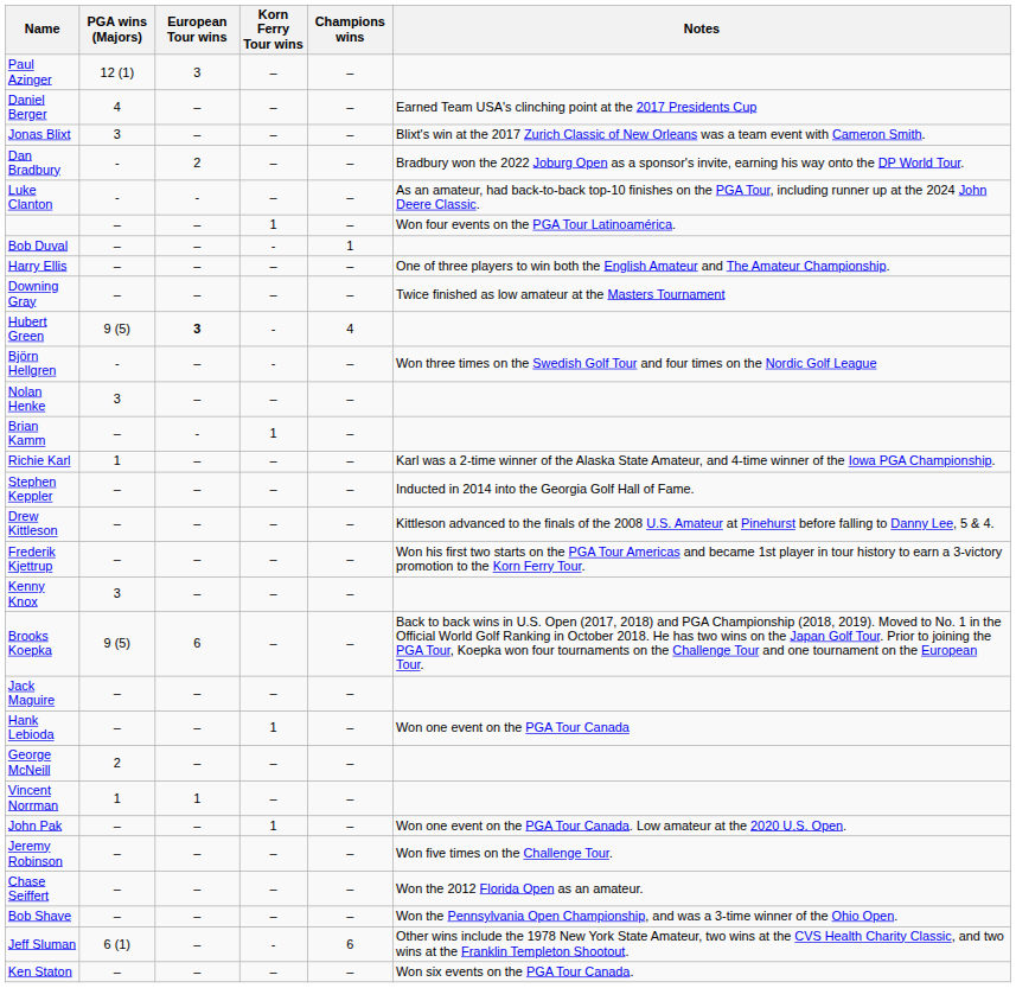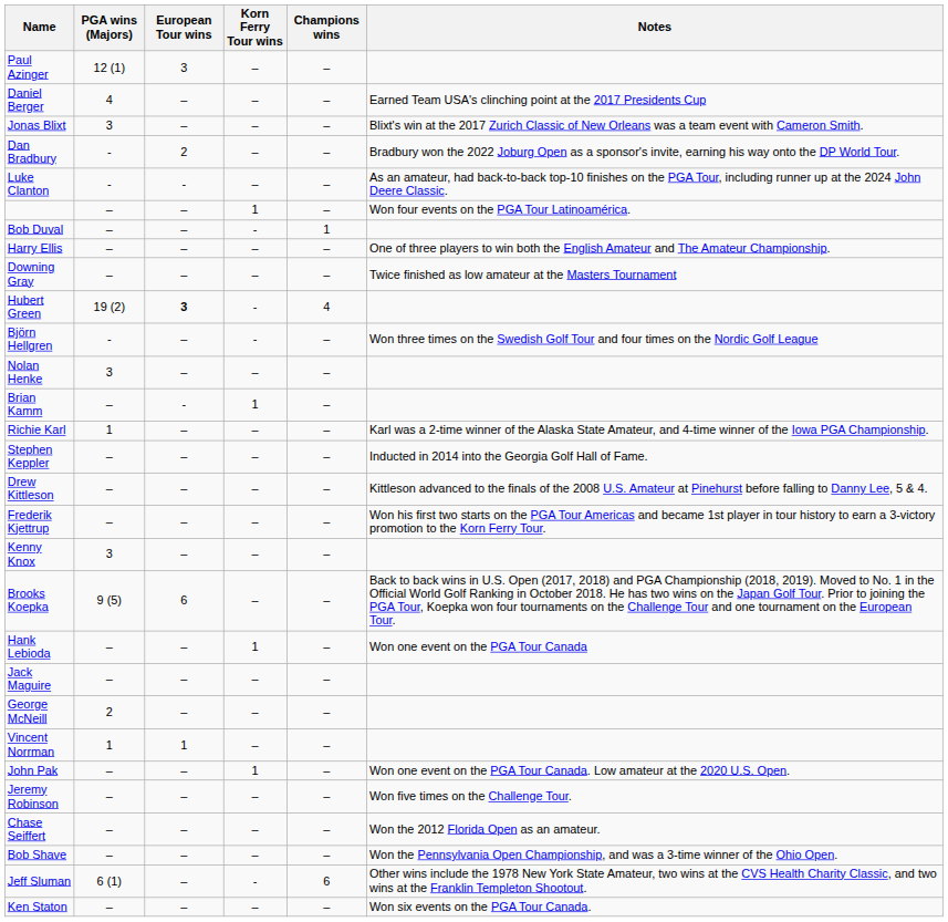 <table class="wikitable sortable" style=text-align:center>
 <tr>
 <th>Name</th>
 <th data-sort-type="number">PGA wins (Majors)</th>
 <th data-sort-type="number">European Tour wins</th>
 <th data-sort-type="number">Korn Ferry Tour wins</th>
 <th data-sort-type="number">Champions wins</th>
 <th>Notes</th>
 </tr>
 <tr>
 <td align=left><a href='#'>Paul Azinger</a></td>
 <td>12 (1)</td>
 <td>3</td>
 <td>–</td>
 <td>–</td>
 <td align=left></td>
 </tr>
 <tr>
 <td align=left><a href='#'>Daniel Berger</a></td>
 <td>4</td>
 <td>–</td>
 <td>–</td>
 <td>–</td>
 <td align=left>Earned Team USA's clinching point at the <a href='#'>2017 Presidents Cup</a></td>
 </tr>
 <tr>
 <td align=left><a href='#'>Jonas Blixt</a></td>
 <td>3</td>
 <td>–</td>
 <td>–</td>
 <td>–</td>
 <td align=left>Blixt's win at the 2017 <a href='#'>Zurich Classic of New Orleans</a> was a team event with <a href='#'>Cameron Smith</a>.</td>
 </tr>
 <tr>
 <td align=left><a href='#'>Dan Bradbury</a></td>
 <td>-</td>
 <td>2</td>
 <td>–</td>
 <td>–</td>
 <td align=left>Bradbury won the 2022 <a href='#'>Joburg Open</a> as a sponsor's invite, earning his way onto the <a href='#'>DP World Tour</a>.</td>
 </tr>
 <tr>
 <td align=left><a href='#'>Luke Clanton</a></td>
 <td>-</td>
 <td>-</td>
 <td>–</td>
 <td>–</td>
 <td align=left>As an amateur, had back-to-back top-10 finishes on the <a href='#'>PGA Tour</a>, including runner up at the 2024 <a href='#'>John Deere Classic</a>.</td>
 </tr>
 <tr>
 <td align=left></td>
 <td>–</td>
 <td>–</td>
 <td>1</td>
 <td>–</td>
 <td align=left>Won four events on the <a href='#'>PGA Tour Latinoamérica</a>.</td>
 </tr>
 <tr>
 <td align=left><a href='#'>Bob Duval</a></td>
 <td>–</td>
 <td>–</td>
 <td>-</td>
 <td>1</td>
 <td align=left></td>
 </tr>
 <tr>
 <td align=left><a href='#'>Harry Ellis</a></td>
 <td>–</td>
 <td>–</td>
 <td>–</td>
 <td>–</td>
 <td align=left>One of three players to win both the <a href='#'>English Amateur</a> and <a href='#'>The Amateur Championship</a>.</td>
 </tr>
 <tr>
 <td align=left><a href='#'>Downing Gray</a></td>
 <td>–</td>
 <td>–</td>
 <td>–</td>
 <td>–</td>
 <td align=left>Twice finished as low amateur at the <a href='#'>Masters Tournament</a></td>
 </tr>
 <tr>
 <td align=left><a href='#'>Hubert Green</a></td>
-<td>9 (5)</td>
+<td>19 (2)</td>
 <td><strong>3</strong></td>
 <td>-</td>
 <td>4</td>
 <td align=left></td>
 </tr>
 <tr>
 <td align=left><a href='#'>Björn Hellgren</a></td>
 <td>-</td>
 <td>–</td>
 <td>-</td>
 <td>–</td>
 <td align=left>Won three times on the <a href='#'>Swedish Golf Tour</a> and four times on the <a href='#'>Nordic Golf League</a></td>
 </tr>
 <tr>
 <td align=left><a href='#'>Nolan Henke</a></td>
 <td>3</td>
 <td>–</td>
 <td>–</td>
 <td>–</td>
 <td align=left></td>
 </tr>
 <tr>
 <td align=left><a href='#'>Brian Kamm</a></td>
 <td>–</td>
 <td>-</td>
 <td>1</td>
 <td>–</td>
 <td align=left></td>
 </tr>
 <tr>
 <td align=left><a href='#'>Richie Karl</a></td>
 <td>1</td>
 <td>–</td>
 <td>–</td>
 <td>–</td>
 <td align=left>Karl was a 2-time winner of the Alaska State Amateur, and 4-time winner of the <a href='#'>Iowa PGA Championship</a>.</td>
 </tr>
 <tr>
 <td align=left><a href='#'>Stephen Keppler</a></td>
 <td>–</td>
 <td>–</td>
 <td>–</td>
 <td>–</td>
 <td align=left>Inducted in 2014 into the Georgia Golf Hall of Fame.</td>
 </tr>
 <tr>
 <td align=left><a href='#'>Drew Kittleson</a></td>
 <td>–</td>
 <td>–</td>
 <td>–</td>
 <td>–</td>
 <td align=left>Kittleson advanced to the finals of the 2008 <a href='#'>U.S. Amateur</a> at <a href='#'>Pinehurst</a> before falling to <a href='#'>Danny Lee</a>, 5 & 4.</td>
 </tr>
 <tr>
 <td align=left><a href='#'>Frederik Kjettrup</a></td>
 <td>–</td>
 <td>–</td>
 <td>–</td>
 <td>–</td>
 <td align=left>Won his first two starts on the <a href='#'>PGA Tour Americas</a> and became 1st player in tour history to earn a 3-victory promotion to the <a href='#'>Korn Ferry Tour</a>.</td>
 </tr>
 <tr>
 <td align=left><a href='#'>Kenny Knox</a></td>
 <td>3</td>
 <td>–</td>
 <td>–</td>
 <td>–</td>
 <td align=left></td>
 </tr>
 <tr>
 <td align=left><a href='#'>Brooks Koepka</a></td>
 <td>9 (5)</td>
 <td>6</td>
 <td>–</td>
 <td>–</td>
 <td align=left>Back to back wins in U.S. Open (2017, 2018) and PGA Championship (2018, 2019). Moved to No. 1 in the Official World Golf Ranking in October 2018. He has two wins on the <a href='#'>Japan Golf Tour</a>. Prior to joining the <a href='#'>PGA Tour</a>, Koepka won four tournaments on the <a href='#'>Challenge Tour</a> and one tournament on the <a href='#'>European Tour</a>.</td>
 </tr>
 <tr>
+<td align=left><a href='#'>Hank Lebioda</a></td>
+<td>–</td>
+<td>–</td>
+<td>1</td>
+<td>–</td>
+<td align=left>Won one event on the <a href='#'>PGA Tour Canada</a></td>
+</tr>
+<tr>
 <td align=left><a href='#'>Jack Maguire</a></td>
 <td>–</td>
 <td>–</td>
 <td>–</td>
 <td>–</td>
 <td align=left></td>
-</tr>
-<tr>
-<td align=left><a href='#'>Hank Lebioda</a></td>
-<td>–</td>
-<td>–</td>
-<td>1</td>
-<td>–</td>
-<td align=left>Won one event on the <a href='#'>PGA Tour Canada</a></td>
 </tr>
 <tr>
 <td align=left><a href='#'>George McNeill</a></td>
 <td>2</td>
 <td>–</td>
 <td>–</td>
 <td>–</td>
 <td align=left></td>
 </tr>
 <tr>
 <td align=left><a href='#'>Vincent Norrman</a></td>
 <td>1</td>
 <td>1</td>
 <td>–</td>
 <td>–</td>
 <td align=left></td>
 </tr>
 <tr>
 <td align=left><a href='#'>John Pak</a></td>
 <td>–</td>
 <td>–</td>
 <td>1</td>
 <td>–</td>
 <td align=left>Won one event on the <a href='#'>PGA Tour Canada</a>. Low amateur at the <a href='#'>2020 U.S. Open</a>.</td>
 </tr>
 <tr>
 <td align=left><a href='#'>Jeremy Robinson</a></td>
 <td>–</td>
 <td>–</td>
 <td>–</td>
 <td>–</td>
 <td align=left>Won five times on the <a href='#'>Challenge Tour</a>.</td>
 </tr>
 <tr>
 <td align=left><a href='#'>Chase Seiffert</a></td>
 <td>–</td>
 <td>–</td>
 <td>–</td>
 <td>–</td>
 <td align=left>Won the 2012 <a href='#'>Florida Open</a> as an amateur.</td>
 </tr>
 <tr>
 <td align=left><a href='#'>Bob Shave</a></td>
 <td>–</td>
 <td>–</td>
 <td>–</td>
 <td>–</td>
 <td align=left>Won the <a href='#'>Pennsylvania Open Championship</a>, and was a 3-time winner of the <a href='#'>Ohio Open</a>.</td>
 </tr>
 <tr>
 <td align=left><a href='#'>Jeff Sluman</a></td>
 <td>6 (1)</td>
 <td>–</td>
 <td>-</td>
 <td>6</td>
 <td align=left>Other wins include the 1978 New York State Amateur, two wins at the <a href='#'>CVS Health Charity Classic</a>, and two wins at the <a href='#'>Franklin Templeton Shootout</a>.</td>
 </tr>
 <tr>
 <td align=left><a href='#'>Ken Staton</a></td>
 <td>–</td>
 <td>–</td>
 <td>–</td>
 <td>–</td>
 <td align=left>Won six events on the <a href='#'>PGA Tour Canada</a>.</td>
 </tr>
 </table>
